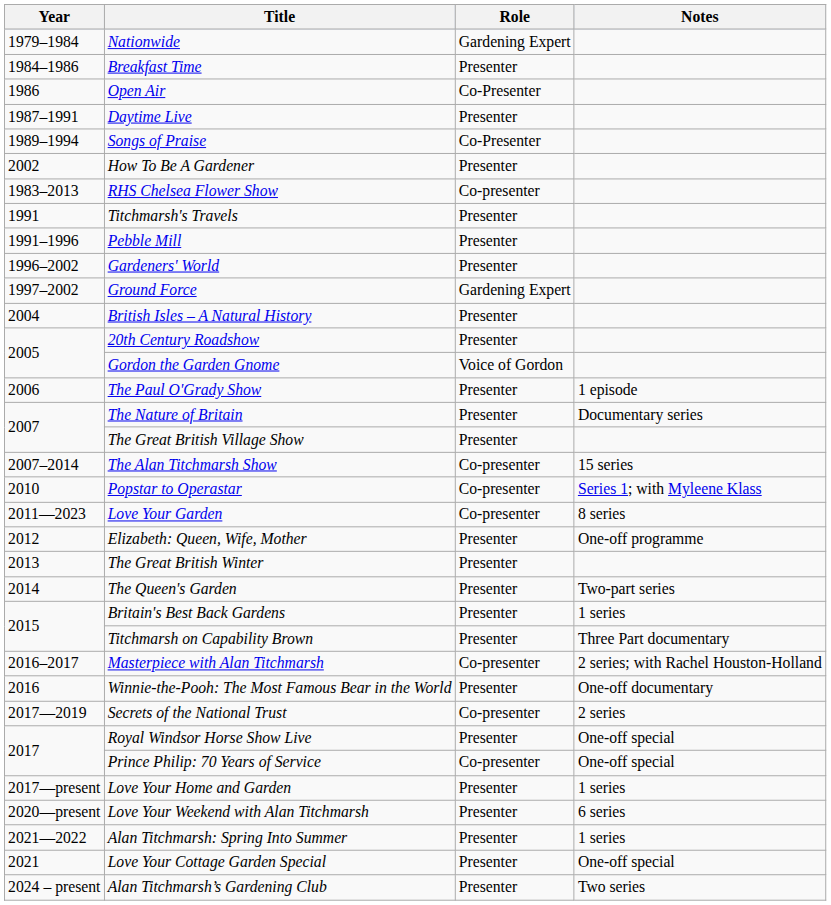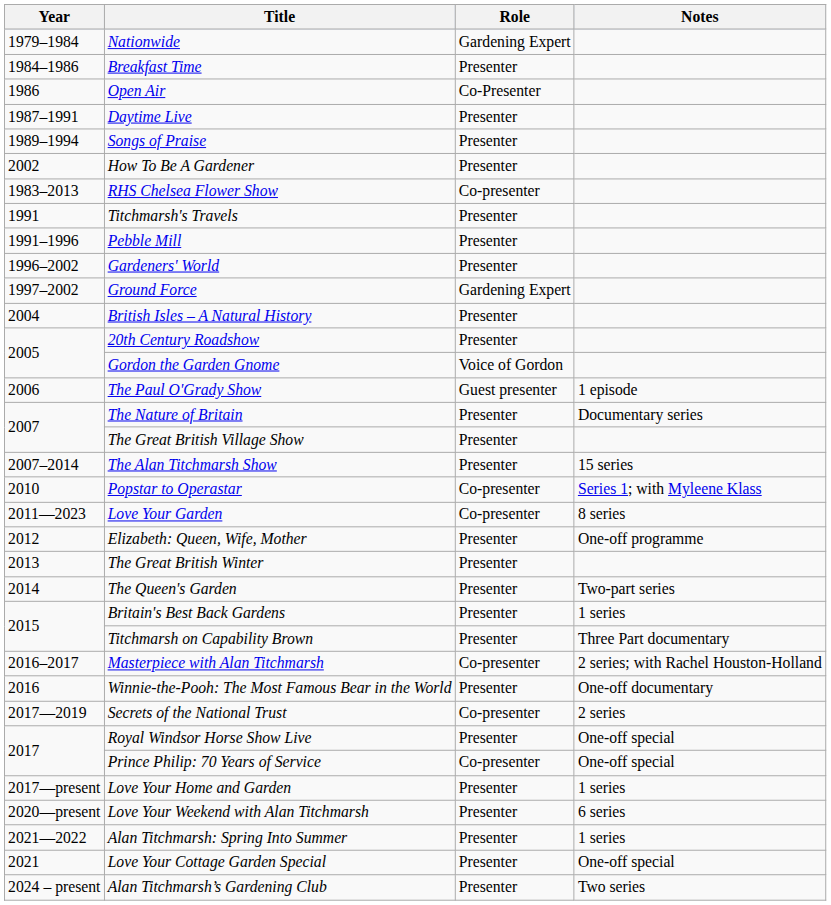 <table class="wikitable">
 <tr style="background:#b0c4de; text-align:center;">
 <th>Year</th>
 <th>Title</th>
 <th>Role</th>
 <th>Notes</th>
 </tr>
 <tr>
 <td>1979–1984</td>
 <td><em><a href='#'>Nationwide</a></em></td>
 <td>Gardening Expert</td>
 <td></td>
 </tr>
 <tr>
 <td>1984–1986</td>
 <td><em><a href='#'>Breakfast Time</a></em></td>
 <td>Presenter</td>
 <td></td>
 </tr>
 <tr>
 <td>1986</td>
 <td><em><a href='#'>Open Air</a></em></td>
 <td>Co-Presenter</td>
 <td></td>
 </tr>
 <tr>
 <td>1987–1991</td>
 <td><em><a href='#'>Daytime Live</a></em></td>
 <td>Presenter</td>
 <td></td>
 </tr>
 <tr>
 <td>1989–1994</td>
 <td><em><a href='#'>Songs of Praise</a></em></td>
-<td>Co-Presenter</td>
+<td>Presenter</td>
 <td></td>
 </tr>
 <tr>
 <td>2002</td>
 <td><em>How To Be A Gardener</em></td>
 <td>Presenter</td>
 <td></td>
 </tr>
 <tr>
 <td>1983–2013</td>
 <td><em><a href='#'>RHS Chelsea Flower Show</a></em></td>
 <td>Co-presenter</td>
 <td></td>
 </tr>
 <tr>
 <td>1991</td>
 <td><em>Titchmarsh's Travels</em></td>
 <td>Presenter</td>
 <td></td>
 </tr>
 <tr>
 <td>1991–1996</td>
 <td><em><a href='#'>Pebble Mill</a></em></td>
 <td>Presenter</td>
 <td></td>
 </tr>
 <tr>
 <td>1996–2002</td>
 <td><em><a href='#'>Gardeners' World</a></em></td>
 <td>Presenter</td>
 <td></td>
 </tr>
 <tr>
 <td>1997–2002</td>
 <td><em><a href='#'>Ground Force</a></em></td>
 <td>Gardening Expert</td>
 <td></td>
 </tr>
 <tr>
 <td>2004</td>
 <td><em><a href='#'>British Isles – A Natural History</a></em></td>
 <td>Presenter</td>
 <td></td>
 </tr>
 <tr>
 <td rowspan=2>2005</td>
 <td><em><a href='#'>20th Century Roadshow</a></em></td>
 <td>Presenter</td>
 <td></td>
 </tr>
 <tr>
 <td><em><a href='#'>Gordon the Garden Gnome</a></em></td>
 <td>Voice of Gordon</td>
 <td></td>
 </tr>
 <tr>
 <td>2006</td>
 <td><em><a href='#'>The Paul O'Grady Show</a></em></td>
-<td>Presenter</td>
+<td>Guest presenter</td>
 <td>1 episode</td>
 </tr>
 <tr>
 <td rowspan=2>2007</td>
 <td><em><a href='#'>The Nature of Britain</a></em></td>
 <td>Presenter</td>
 <td>Documentary series</td>
 </tr>
 <tr>
 <td><em>The Great British Village Show</em></td>
 <td>Presenter</td>
 <td></td>
 </tr>
 <tr>
 <td>2007–2014</td>
 <td><em><a href='#'>The Alan Titchmarsh Show</a></em></td>
-<td>Co-presenter</td>
+<td>Presenter</td>
 <td>15 series</td>
 </tr>
 <tr>
 <td>2010</td>
 <td><em><a href='#'>Popstar to Operastar</a></em></td>
 <td>Co-presenter</td>
 <td><a href='#'>Series 1</a>; with <a href='#'>Myleene Klass</a></td>
 </tr>
 <tr>
 <td>2011—2023</td>
 <td><em><a href='#'>Love Your Garden</a></em></td>
 <td>Co-presenter</td>
 <td>8 series</td>
 </tr>
 <tr>
 <td>2012</td>
 <td><em>Elizabeth: Queen, Wife, Mother</em></td>
 <td>Presenter</td>
 <td>One-off programme</td>
 </tr>
 <tr>
 <td>2013</td>
 <td><em>The Great British Winter</em></td>
 <td>Presenter</td>
 <td></td>
 </tr>
 <tr>
 <td>2014</td>
 <td><em>The Queen's Garden</em></td>
 <td>Presenter</td>
 <td>Two-part series</td>
 </tr>
 <tr>
 <td rowspan=2>2015</td>
 <td><em>Britain's Best Back Gardens</em></td>
 <td>Presenter</td>
 <td>1 series</td>
 </tr>
 <tr>
 <td><em>Titchmarsh on Capability Brown</em></td>
 <td>Presenter</td>
 <td>Three Part documentary</td>
 </tr>
 <tr>
 <td>2016–2017</td>
 <td><em><a href='#'>Masterpiece with Alan Titchmarsh</a></em></td>
 <td>Co-presenter</td>
 <td>2 series; with Rachel Houston-Holland</td>
 </tr>
 <tr>
 <td>2016</td>
 <td><em>Winnie-the-Pooh: The Most Famous Bear in the World</em></td>
 <td>Presenter</td>
 <td>One-off documentary</td>
 </tr>
 <tr>
 <td>2017—2019</td>
 <td><em>Secrets of the National Trust</em></td>
 <td>Co-presenter</td>
 <td>2 series</td>
 </tr>
 <tr>
 <td rowspan=2>2017</td>
 <td><em>Royal Windsor Horse Show Live</em></td>
 <td>Presenter</td>
 <td>One-off special</td>
 </tr>
 <tr>
 <td><em>Prince Philip: 70 Years of Service</em></td>
 <td>Co-presenter</td>
 <td>One-off special</td>
 </tr>
 <tr>
 <td>2017—present</td>
 <td><em>Love Your Home and Garden</em></td>
 <td>Presenter</td>
 <td>1 series</td>
 </tr>
 <tr>
 <td>2020—present</td>
 <td><em>Love Your Weekend with Alan Titchmarsh</em></td>
 <td>Presenter</td>
 <td>6 series</td>
 </tr>
 <tr>
 <td>2021—2022</td>
 <td><em>Alan Titchmarsh: Spring Into Summer</em></td>
 <td>Presenter</td>
 <td>1 series</td>
 </tr>
 <tr>
 <td>2021</td>
 <td><em>Love Your Cottage Garden Special</em></td>
 <td>Presenter</td>
 <td>One-off special</td>
 </tr>
 <tr>
 <td>2024 – present</td>
 <td><em>Alan Titchmarsh’s Gardening Club</em></td>
 <td>Presenter</td>
 <td>Two series</td>
 </tr>
 </table>
